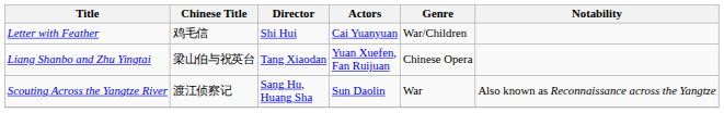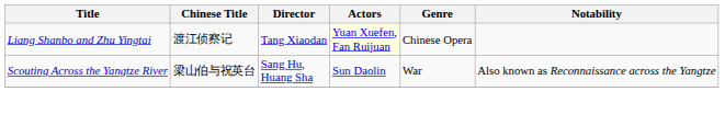 <table class="wikitable">
 <tr>
 <th>Title</th>
 <th>Chinese Title</th>
 <th>Director</th>
 <th>Actors</th>
 <th>Genre</th>
 <th>Notability</th>
 </tr>
 <tr>
-<td><em><a href='#'>Letter with Feather</a></em></td>
-<td>鸡毛信</td>
-<td><a href='#'>Shi Hui</a></td>
-<td><a href='#'>Cai Yuanyuan</a></td>
-<td>War/Children</td>
-<td></td>
-</tr>
-<tr>
 <td><em><a href='#'>Liang Shanbo and Zhu Yingtai</a></em></td>
-<td>梁山伯与祝英台</td>
+<td>渡江侦察记</td>
 <td><a href='#'>Tang Xiaodan</a></td>
-<td><a href='#'>Yuan Xuefen</a>,<br><a href='#'>Fan Ruijuan</a></td>
+<td style="background: lightyellow;"><a href='#'>Yuan Xuefen</a>,<br><a href='#'>Fan Ruijuan</a></td>
 <td>Chinese Opera</td>
 <td></td>
 </tr>
 <tr>
 <td><em><a href='#'>Scouting Across the Yangtze River</a></em></td>
-<td>渡江侦察记</td>
+<td>梁山伯与祝英台</td>
 <td><a href='#'>Sang Hu</a>,<br><a href='#'>Huang Sha</a></td>
 <td><a href='#'>Sun Daolin</a></td>
 <td>War</td>
 <td>Also known as <em>Reconnaissance across the Yangtze</em></td>
 </tr>
 <tr>
 </tr>
 </table>
